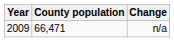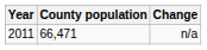 <table class="wikitable">
 <tr>
 <th>Year</th>
 <th>County population</th>
 <th>Change</th>
 </tr>
 <tr>
-<td>2009</td>
+<td>2011</td>
 <td>66,471</td>
 <td align="right">n/a</td>
 </tr>
 </table>
